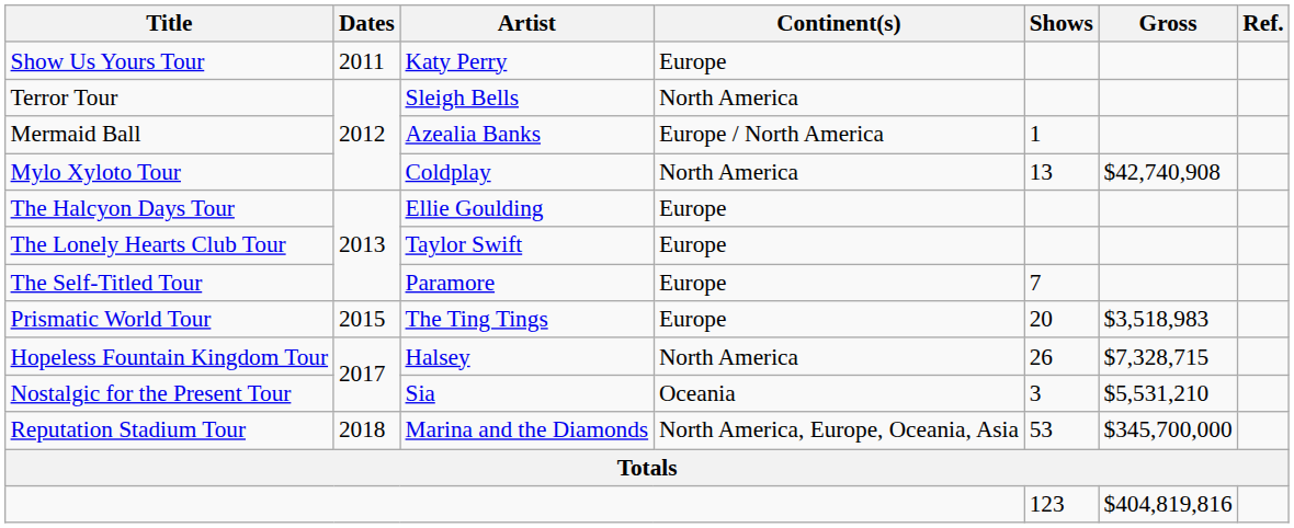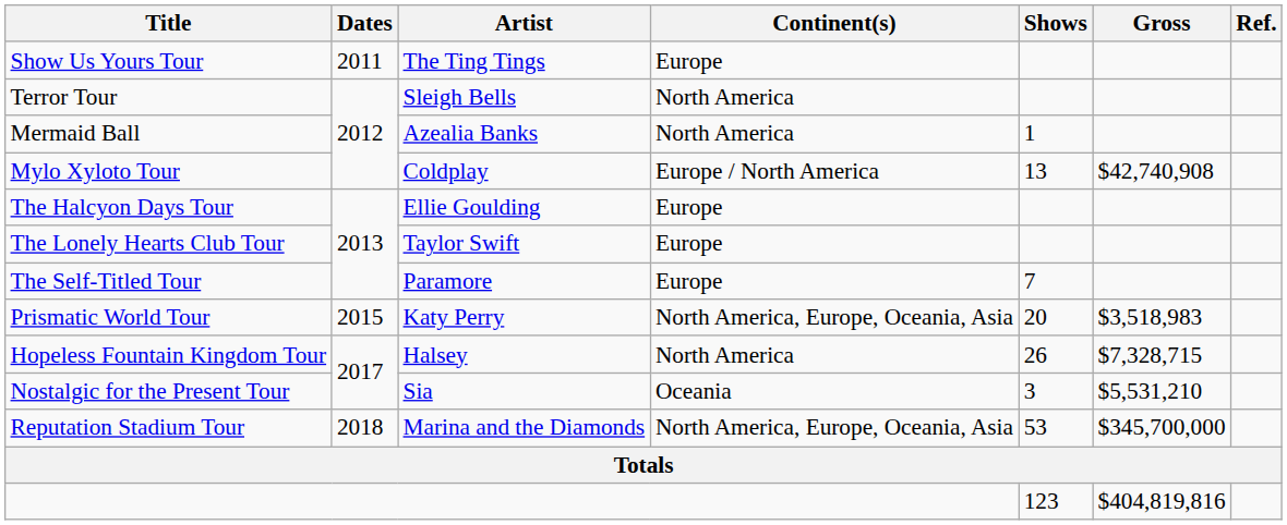 <table class="wikitable">
 <tr>
 <th>Title</th>
 <th>Dates</th>
 <th>Artist</th>
 <th>Continent(s)</th>
 <th>Shows</th>
 <th>Gross</th>
 <th>Ref.</th>
 </tr>
 <tr>
 <td><a href='#'>Show Us Yours Tour</a></td>
 <td>2011</td>
-<td><a href='#'>Katy Perry</a></td>
+<td><a href='#'>The Ting Tings</a></td>
 <td>Europe</td>
 <td></td>
 <td></td>
 <td></td>
 </tr>
 <tr>
 <td>Terror Tour</td>
 <td rowspan="3">2012</td>
 <td><a href='#'>Sleigh Bells</a></td>
 <td>North America</td>
 <td></td>
 <td></td>
 <td></td>
 </tr>
 <tr>
 <td>Mermaid Ball</td>
 <td><a href='#'>Azealia Banks</a></td>
-<td>Europe / North America</td>
+<td>North America</td>
 <td>1</td>
 <td></td>
 <td></td>
 </tr>
 <tr>
 <td><a href='#'>Mylo Xyloto Tour</a></td>
 <td><a href='#'>Coldplay</a></td>
-<td>North America</td>
+<td>Europe / North America</td>
 <td>13</td>
 <td>$42,740,908</td>
 <td></td>
 </tr>
 <tr>
 <td><a href='#'>The Halcyon Days Tour</a></td>
 <td rowspan="3">2013</td>
 <td><a href='#'>Ellie Goulding</a></td>
 <td>Europe</td>
 <td></td>
 <td></td>
 <td></td>
 </tr>
 <tr>
 <td><a href='#'>The Lonely Hearts Club Tour</a></td>
 <td><a href='#'>Taylor Swift</a></td>
 <td>Europe</td>
 <td></td>
 <td></td>
 <td></td>
 </tr>
 <tr>
 <td><a href='#'>The Self-Titled Tour</a></td>
 <td><a href='#'>Paramore</a></td>
 <td>Europe</td>
 <td>7</td>
 <td></td>
 <td></td>
 </tr>
 <tr>
 <td><a href='#'>Prismatic World Tour</a></td>
 <td>2015</td>
-<td><a href='#'>The Ting Tings</a></td>
-<td>Europe</td>
+<td><a href='#'>Katy Perry</a></td>
+<td>North America, Europe, Oceania, Asia</td>
 <td>20</td>
 <td>$3,518,983</td>
 <td></td>
 </tr>
 <tr>
 <td><a href='#'>Hopeless Fountain Kingdom Tour</a></td>
 <td rowspan="2">2017</td>
 <td><a href='#'>Halsey</a></td>
 <td>North America</td>
 <td>26</td>
 <td>$7,328,715</td>
 <td></td>
 </tr>
 <tr>
 <td><a href='#'>Nostalgic for the Present Tour</a></td>
 <td><a href='#'>Sia</a></td>
 <td>Oceania</td>
 <td>3</td>
 <td>$5,531,210</td>
 <td></td>
 </tr>
 <tr>
 <td><a href='#'>Reputation Stadium Tour</a></td>
 <td>2018</td>
 <td><a href='#'>Marina and the Diamonds</a></td>
 <td>North America, Europe, Oceania, Asia</td>
 <td>53</td>
 <td>$345,700,000</td>
 <td></td>
 </tr>
 <tr>
 <th scope="col" colspan="7">Totals</th>
 </tr>
 <tr>
 <td colspan=4></td>
 <td>123</td>
 <td>$404,819,816</td>
 <td></td>
 </tr>
 </table>
